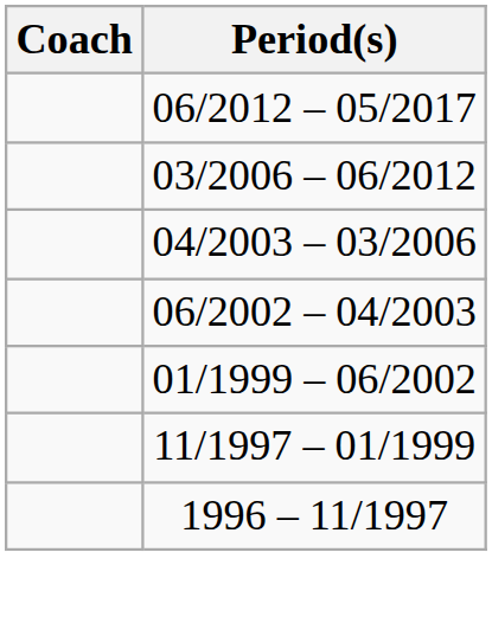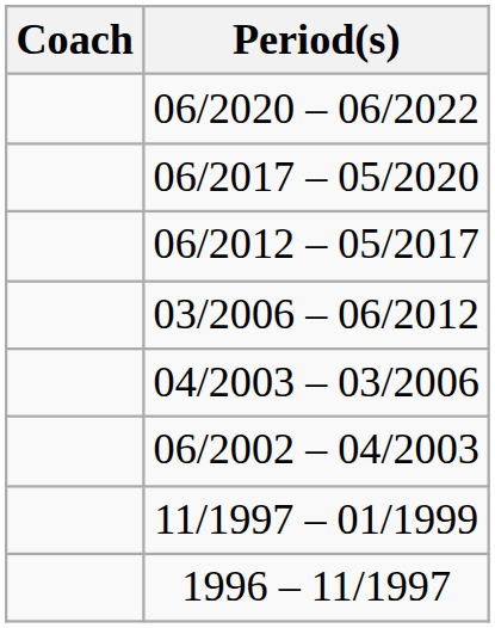 <table class="wikitable sortable" style="text-align:center;">
 <tr>
 <th>Coach</th>
 <th>Period(s)</th>
+</tr>
+<tr>
+<td style="text-align: left;"> </td>
+<td>06/2020 – 06/2022</td>
+</tr>
+<tr>
+<td style="text-align: left;"> </td>
+<td>06/2017 – 05/2020</td>
 </tr>
 <tr>
 <td style="text-align: left;"> </td>
 <td>06/2012 – 05/2017</td>
 </tr>
 <tr>
 <td style="text-align: left;"> </td>
 <td>03/2006 – 06/2012</td>
 </tr>
 <tr>
 <td style="text-align: left;"> </td>
 <td>04/2003 – 03/2006</td>
 </tr>
 <tr>
 <td style="text-align: left;"> </td>
 <td>06/2002 – 04/2003</td>
 </tr>
 <tr>
 <td style="text-align: left;"> </td>
-<td>01/1999 – 06/2002</td>
-</tr>
-<tr>
-<td style="text-align: left;"> </td>
 <td>11/1997 – 01/1999</td>
 </tr>
 <tr>
 <td style="text-align: left;"> </td>
 <td>1996 – 11/1997</td>
 </tr>
 </table>
